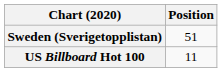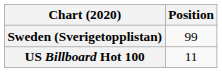 <table class="wikitable plainrowheaders" style="text-align:center">
 <tr>
 <th scope="col">Chart (2020)</th>
 <th scope="col">Position</th>
 </tr>
 <tr>
 <th scope="row">Sweden (Sverigetopplistan)</th>
-<td>51</td>
+<td>99</td>
 </tr>
 <tr>
 <th scope="row">US <em>Billboard</em> Hot 100</th>
 <td>11</td>
 </tr>
 </table>
